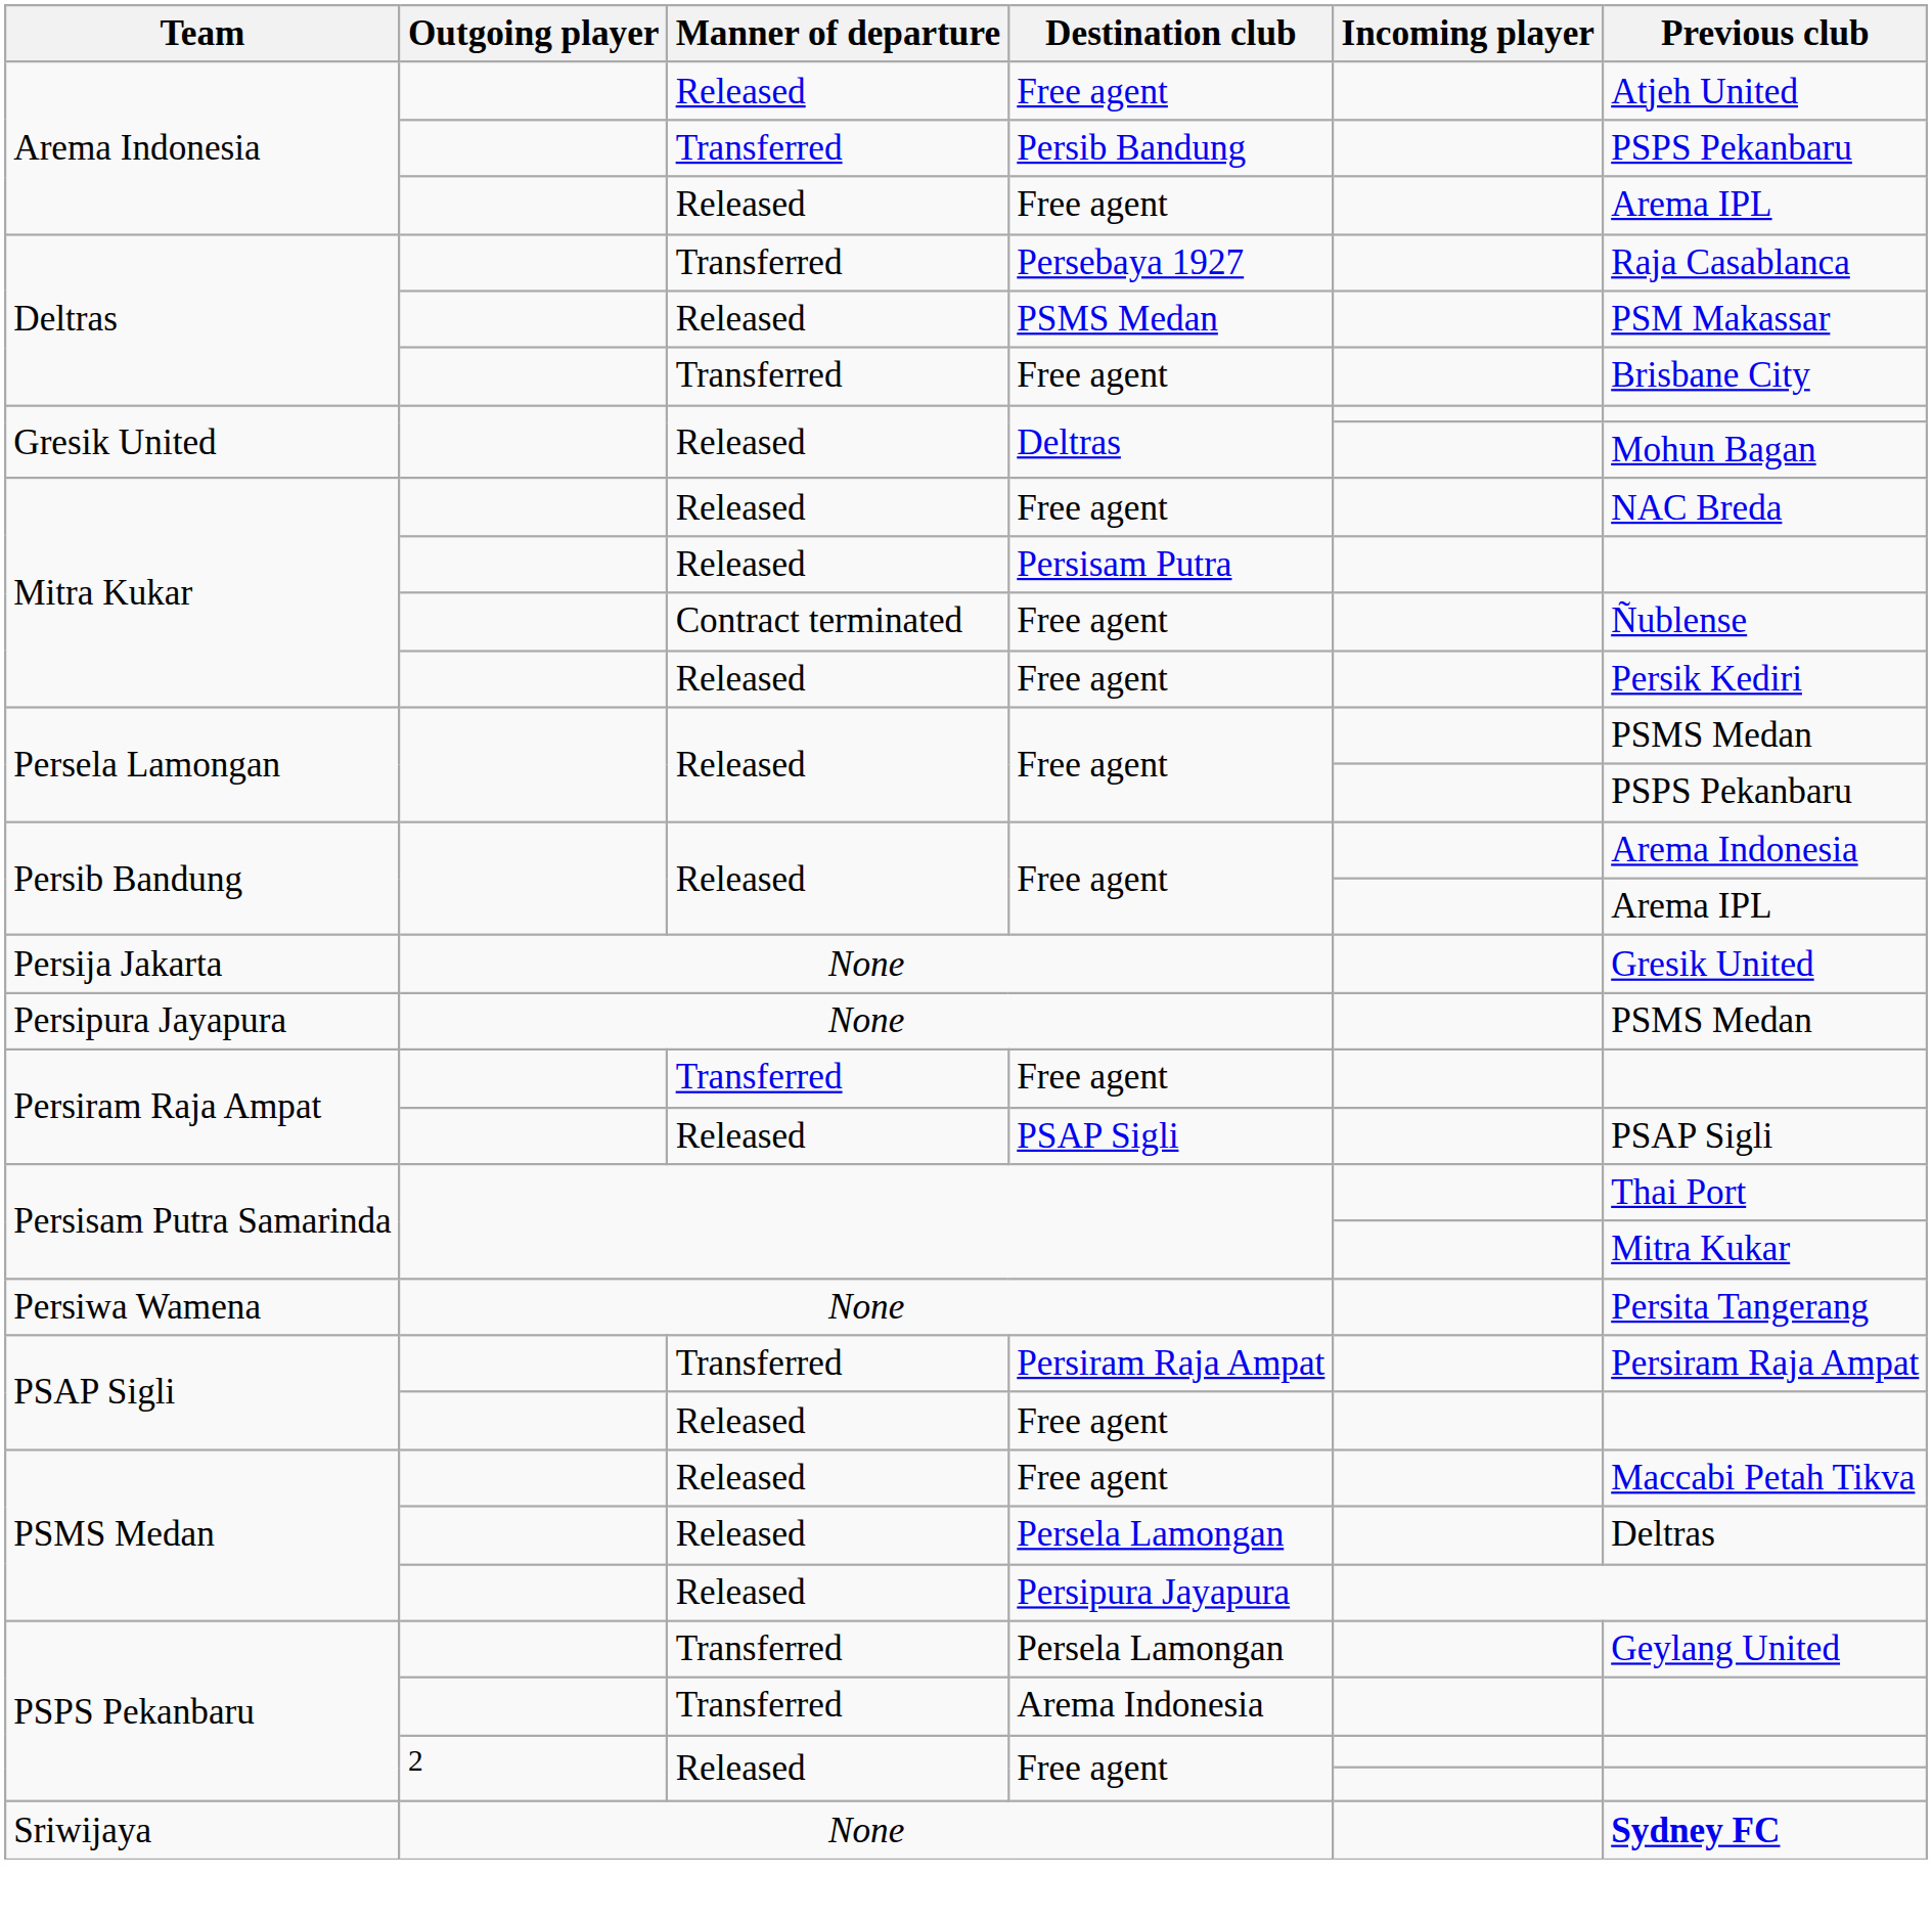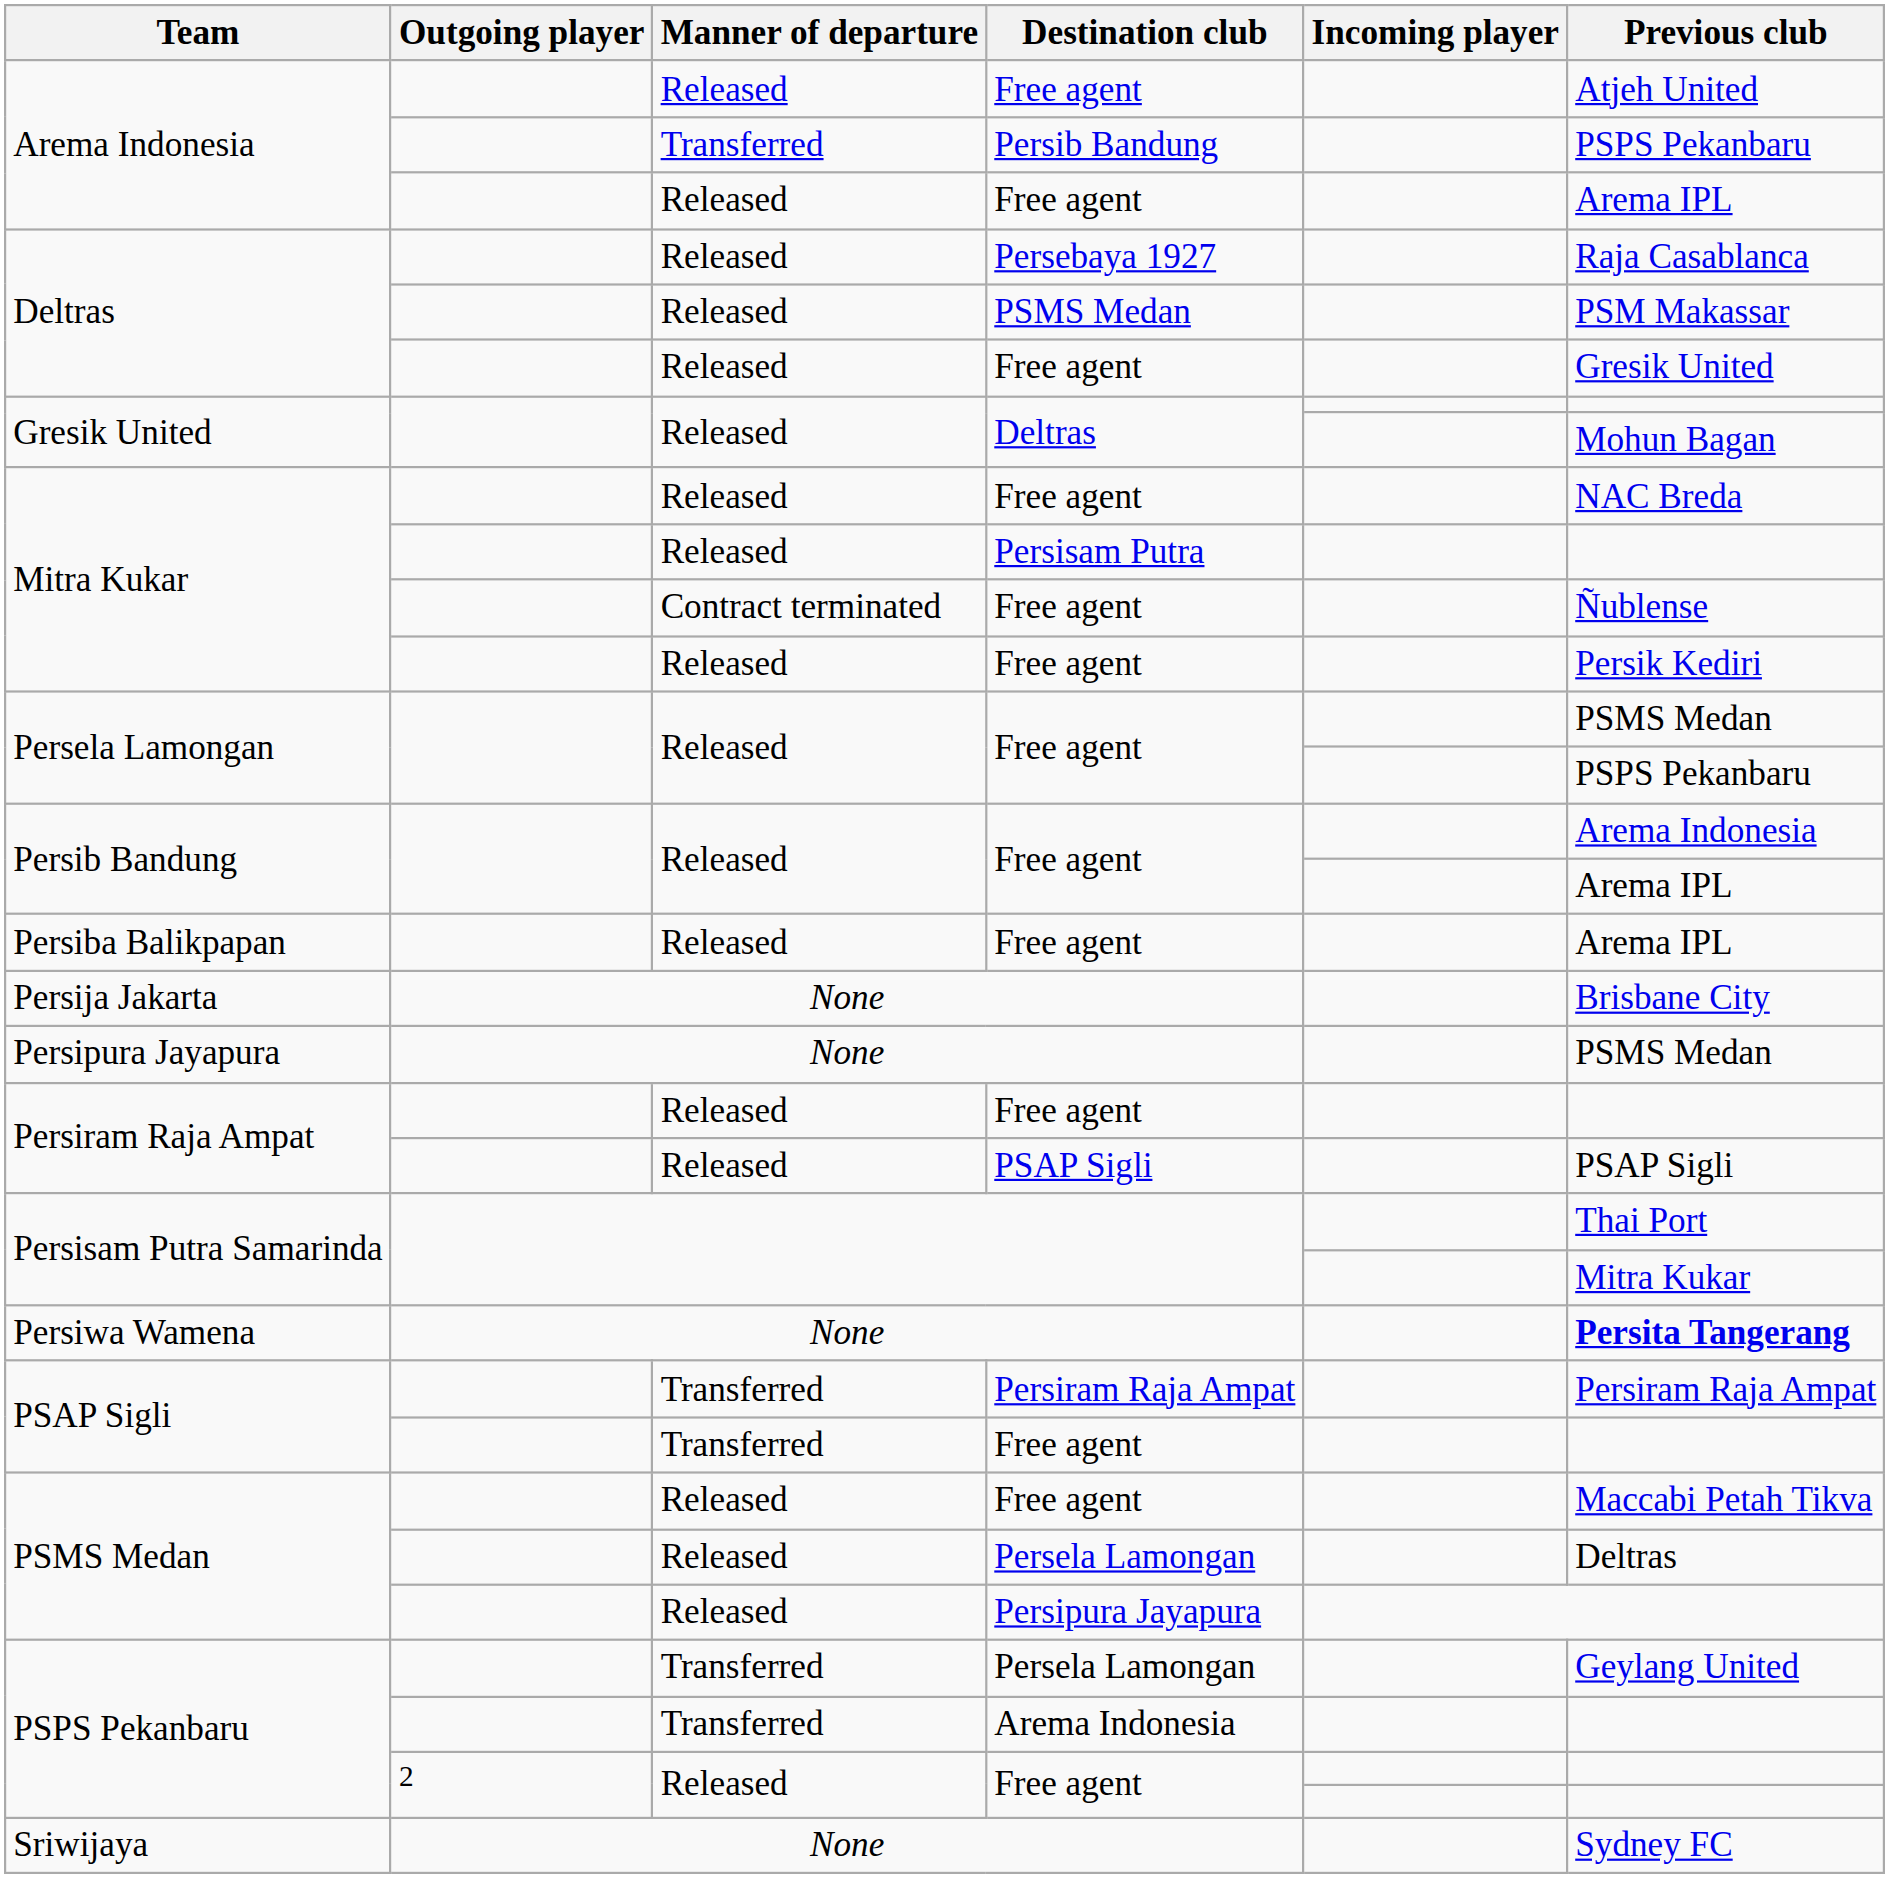 <table class="wikitable">
 <tr>
 <th>Team</th>
 <th>Outgoing player</th>
 <th>Manner of departure</th>
 <th>Destination club</th>
 <th>Incoming player</th>
 <th>Previous club</th>
 </tr>
 <tr>
 <td rowspan="3">Arema Indonesia</td>
 <td> </td>
 <td><a href='#'>Released</a></td>
 <td><a href='#'>Free agent</a></td>
 <td> </td>
 <td><a href='#'>Atjeh United</a></td>
 </tr>
 <tr>
 <td> </td>
 <td><a href='#'>Transferred</a></td>
 <td><a href='#'>Persib Bandung</a></td>
 <td> </td>
 <td><a href='#'>PSPS Pekanbaru</a></td>
 </tr>
 <tr>
 <td> </td>
 <td>Released</td>
 <td>Free agent</td>
 <td> </td>
 <td><a href='#'>Arema IPL</a></td>
 </tr>
 <tr>
 <td rowspan="3">Deltras</td>
 <td> </td>
-<td>Transferred</td>
+<td>Released</td>
 <td><a href='#'>Persebaya 1927</a></td>
 <td> </td>
 <td><a href='#'>Raja Casablanca</a></td>
 </tr>
 <tr>
 <td> </td>
 <td>Released</td>
 <td><a href='#'>PSMS Medan</a></td>
 <td> </td>
 <td><a href='#'>PSM Makassar</a></td>
 </tr>
 <tr>
 <td> </td>
-<td>Transferred</td>
+<td>Released</td>
 <td>Free agent</td>
 <td> </td>
-<td><a href='#'>Brisbane City</a></td>
+<td><a href='#'>Gresik United</a></td>
 </tr>
 <tr>
 <td rowspan="2">Gresik United</td>
 <td rowspan="2"> </td>
 <td rowspan="2">Released</td>
 <td rowspan="2"><a href='#'>Deltras</a></td>
 <td> </td>
 <td></td>
 </tr>
 <tr>
 <td> </td>
 <td><a href='#'>Mohun Bagan</a></td>
 </tr>
 <tr>
 <td rowspan="4">Mitra Kukar</td>
 <td> </td>
 <td>Released</td>
 <td>Free agent</td>
 <td> </td>
 <td><a href='#'>NAC Breda</a></td>
 </tr>
 <tr>
 <td> </td>
 <td>Released</td>
 <td><a href='#'>Persisam Putra</a></td>
 <td> </td>
 <td></td>
 </tr>
 <tr>
 <td> </td>
 <td>Contract terminated</td>
 <td>Free agent</td>
 <td> </td>
 <td><a href='#'>Ñublense</a></td>
 </tr>
 <tr>
 <td> </td>
 <td>Released</td>
 <td>Free agent</td>
 <td> </td>
 <td><a href='#'>Persik Kediri</a></td>
 </tr>
 <tr>
 <td rowspan="2">Persela Lamongan</td>
 <td rowspan="2"> </td>
 <td rowspan="2">Released</td>
 <td rowspan="2">Free agent</td>
 <td> </td>
 <td>PSMS Medan</td>
 </tr>
 <tr>
 <td> </td>
 <td>PSPS Pekanbaru</td>
 </tr>
 <tr>
 <td rowspan="2">Persib Bandung</td>
 <td rowspan="2"> </td>
 <td rowspan="2">Released</td>
 <td rowspan="2">Free agent</td>
 <td> </td>
 <td><a href='#'>Arema Indonesia</a></td>
 </tr>
 <tr>
 <td> </td>
 <td>Arema IPL</td>
 </tr>
 <tr>
+<td>Persiba Balikpapan</td>
+<td> </td>
+<td>Released</td>
+<td>Free agent</td>
+<td> </td>
+<td>Arema IPL</td>
+</tr>
+<tr>
 <td>Persija Jakarta</td>
 <td colspan="3" style="text-align:center;"><em>None</em></td>
 <td> </td>
-<td><a href='#'>Gresik United</a></td>
+<td><a href='#'>Brisbane City</a></td>
 </tr>
 <tr>
 <td>Persipura Jayapura</td>
 <td colspan="3" style="text-align:center;"><em>None</em></td>
 <td> </td>
 <td>PSMS Medan</td>
 </tr>
 <tr>
 <td rowspan="2">Persiram Raja Ampat</td>
 <td> </td>
-<td><a href='#'>Transferred</a></td>
+<td>Released</td>
 <td>Free agent</td>
 <td> </td>
 <td></td>
 </tr>
 <tr>
 <td> </td>
 <td>Released</td>
 <td><a href='#'>PSAP Sigli</a></td>
 <td> </td>
 <td>PSAP Sigli</td>
 </tr>
 <tr>
 <td rowspan="2">Persisam Putra Samarinda</td>
 <td colspan="3" rowspan="2"></td>
 <td> </td>
 <td><a href='#'>Thai Port</a></td>
 </tr>
 <tr>
 <td> </td>
 <td><a href='#'>Mitra Kukar</a></td>
 </tr>
 <tr>
 <td>Persiwa Wamena</td>
 <td colspan="3" style="text-align:center;"><em>None</em></td>
 <td> </td>
-<td><a href='#'>Persita Tangerang</a></td>
+<td><strong><a href='#'>Persita Tangerang</a></strong></td>
 </tr>
 <tr>
 <td rowspan="2">PSAP Sigli</td>
 <td> </td>
 <td>Transferred</td>
 <td><a href='#'>Persiram Raja Ampat</a></td>
 <td> </td>
 <td><a href='#'>Persiram Raja Ampat</a></td>
 </tr>
 <tr>
 <td> </td>
-<td>Released</td>
+<td>Transferred</td>
 <td>Free agent</td>
 <td> </td>
 <td></td>
 </tr>
 <tr>
 <td rowspan="3">PSMS Medan</td>
 <td> </td>
 <td>Released</td>
 <td>Free agent</td>
 <td> </td>
 <td><a href='#'>Maccabi Petah Tikva</a></td>
 </tr>
 <tr>
 <td> </td>
 <td>Released</td>
 <td><a href='#'>Persela Lamongan</a></td>
 <td> </td>
 <td>Deltras</td>
 </tr>
 <tr>
 <td> </td>
 <td>Released</td>
 <td><a href='#'>Persipura Jayapura</a></td>
 <td colspan="2"> </td>
 </tr>
 <tr>
 <td rowspan="4">PSPS Pekanbaru</td>
 <td> </td>
 <td>Transferred</td>
 <td>Persela Lamongan</td>
 <td> </td>
 <td><a href='#'>Geylang United</a></td>
 </tr>
 <tr>
 <td> </td>
 <td>Transferred</td>
 <td>Arema Indonesia</td>
 <td> </td>
 <td></td>
 </tr>
 <tr>
 <td rowspan="2"> <sup>2</sup></td>
 <td rowspan="2">Released</td>
 <td rowspan="2">Free agent</td>
 <td> </td>
 <td></td>
 </tr>
 <tr>
 <td> </td>
 <td></td>
 </tr>
 <tr>
 <td>Sriwijaya</td>
 <td colspan="3" style="text-align:center;"><em>None</em></td>
 <td> </td>
-<td><strong><a href='#'>Sydney FC</a></strong></td>
+<td><a href='#'>Sydney FC</a></td>
 </tr>
 </table>
